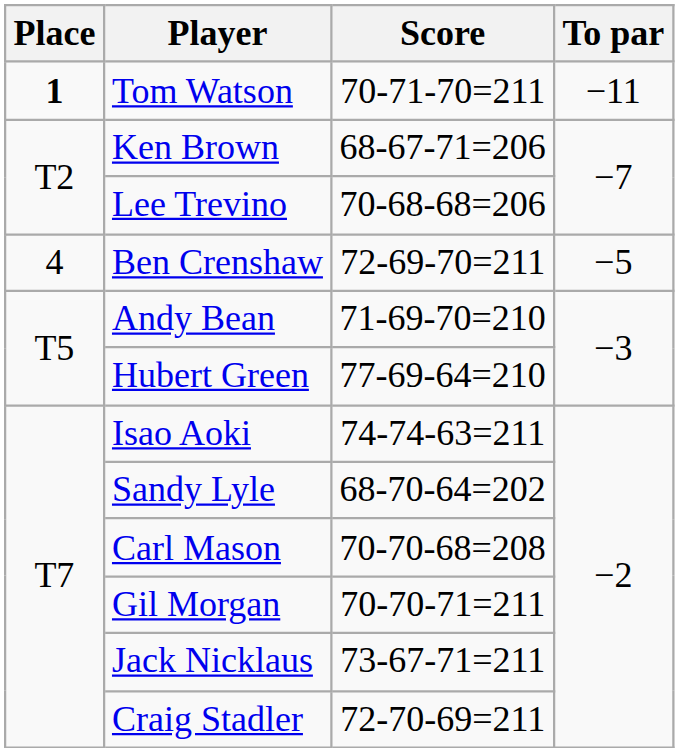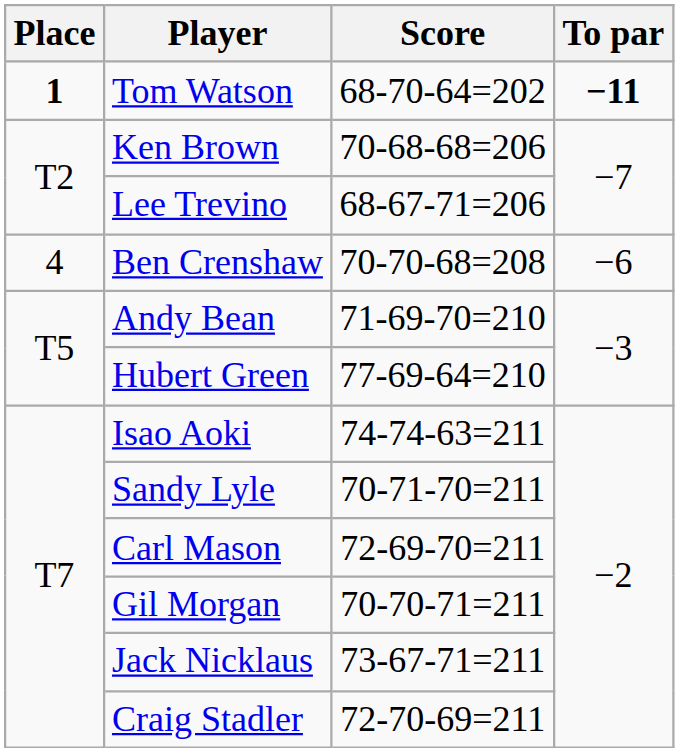 <table class="wikitable">
 <tr>
 <th>Place</th>
 <th>Player</th>
 <th>Score</th>
 <th>To par</th>
 </tr>
 <tr>
 <td align=center><strong>1</strong></td>
 <td> <a href='#'>Tom Watson</a></td>
-<td align=center>70-71-70=211</td>
-<td align=center>−11</td>
+<td align=center>68-70-64=202</td>
+<td align=center><strong>−11</strong></td>
 </tr>
 <tr>
 <td rowspan="2" align=center>T2</td>
 <td> <a href='#'>Ken Brown</a></td>
-<td align=center>68-67-71=206</td>
+<td align=center>70-68-68=206</td>
 <td rowspan="2" align=center>−7</td>
 </tr>
 <tr>
 <td> <a href='#'>Lee Trevino</a></td>
-<td align=center>70-68-68=206</td>
+<td align=center>68-67-71=206</td>
 </tr>
 <tr>
 <td align=center>4</td>
 <td> <a href='#'>Ben Crenshaw</a></td>
-<td align=center>72-69-70=211</td>
-<td align=center>−5</td>
+<td align=center>70-70-68=208</td>
+<td align=center>−6</td>
 </tr>
 <tr>
 <td rowspan="2" align=center>T5</td>
 <td> <a href='#'>Andy Bean</a></td>
 <td align=center>71-69-70=210</td>
 <td rowspan="2" align=center>−3</td>
 </tr>
 <tr>
 <td> <a href='#'>Hubert Green</a></td>
 <td align=center>77-69-64=210</td>
 </tr>
 <tr>
 <td rowspan="6" align=center>T7</td>
 <td> <a href='#'>Isao Aoki</a></td>
 <td align=center>74-74-63=211</td>
 <td rowspan="6" align=center>−2</td>
 </tr>
 <tr>
 <td> <a href='#'>Sandy Lyle</a></td>
-<td align=center>68-70-64=202</td>
+<td align=center>70-71-70=211</td>
 </tr>
 <tr>
 <td> <a href='#'>Carl Mason</a></td>
-<td align=center>70-70-68=208</td>
+<td align=center>72-69-70=211</td>
 </tr>
 <tr>
 <td> <a href='#'>Gil Morgan</a></td>
 <td align=center>70-70-71=211</td>
 </tr>
 <tr>
 <td> <a href='#'>Jack Nicklaus</a></td>
 <td align=center>73-67-71=211</td>
 </tr>
 <tr>
 <td> <a href='#'>Craig Stadler</a></td>
 <td align=center>72-70-69=211</td>
 </tr>
 </table>
